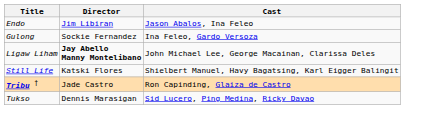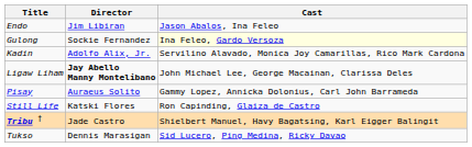 <table class="wikitable">
 <tr>
 <th>Title</th>
 <th>Director</th>
 <th>Cast</th>
 </tr>
 <tr>
 <td><em>Endo</em></td>
 <td><a href='#'>Jim Libiran</a></td>
 <td><a href='#'>Jason Abalos</a>, Ina Feleo</td>
 </tr>
 <tr>
 <td><em>Gulong</em></td>
 <td>Sockie Fernandez</td>
-<td>Ina Feleo, <a href='#'>Gardo Versoza</a></td>
+<td style="background: lightyellow;">Ina Feleo, <a href='#'>Gardo Versoza</a></td>
+</tr>
+<tr>
+<td><em>Kadin</em></td>
+<td><a href='#'>Adolfo Alix, Jr.</a></td>
+<td>Servilino Alavado, Monica Joy Camarillas, Rico Mark Cardona</td>
 </tr>
 <tr>
 <td><em>Ligaw Liham</em></td>
 <td><strong>Jay Abello <br> Manny Montelibano</strong></td>
 <td>John Michael Lee, George Macainan, Clarissa Deles</td>
 </tr>
 <tr>
+<td><em><a href='#'>Pisay</a></em></td>
+<td><a href='#'>Auraeus Solito</a></td>
+<td>Gammy Lopez, Annicka Dolonius, Carl John Barrameda</td>
+</tr>
+<tr>
 <td><em><a href='#'>Still Life</a></em></td>
 <td>Katski Flores</td>
-<td>Shielbert Manuel, Havy Bagatsing, Karl Eigger Balingit</td>
+<td>Ron Capinding, <a href='#'>Glaiza de Castro</a></td>
 </tr>
 <tr style="background:#FFDEAD;">
 <td><strong><em><a href='#'>Tribu</a></em></strong>  <sup>†</sup></td>
 <td>Jade Castro</td>
-<td>Ron Capinding, <a href='#'>Glaiza de Castro</a></td>
+<td>Shielbert Manuel, Havy Bagatsing, Karl Eigger Balingit</td>
 </tr>
 <tr>
 <td><em>Tukso</em></td>
 <td>Dennis Marasigan</td>
 <td><a href='#'>Sid Lucero</a>, <a href='#'>Ping Medina</a>, <a href='#'>Ricky Davao</a></td>
 </tr>
 </table>
